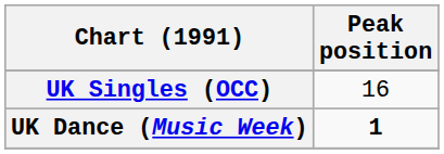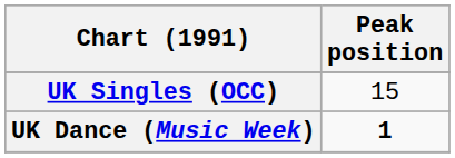 <table class="wikitable plainrowheaders sortable" style="text-align:center;">
 <tr>
 <th scope="col">Chart (1991)</th>
 <th scope="col">Peak<br>position</th>
 </tr>
 <tr>
 </tr>
 <tr>
 </tr>
 <tr>
 <th scope="row"><a href='#'>UK Singles</a> (<a href='#'>OCC</a>)</th>
-<td align="center">16</td>
+<td align="center">15</td>
 </tr>
 <tr>
 <th scope="row">UK Dance (<em><a href='#'>Music Week</a></em>)</th>
 <td align="center"><strong>1</strong></td>
 </tr>
 <tr>
 </tr>
 </table>
